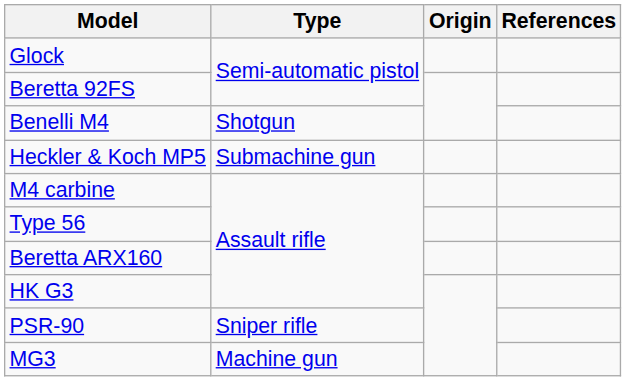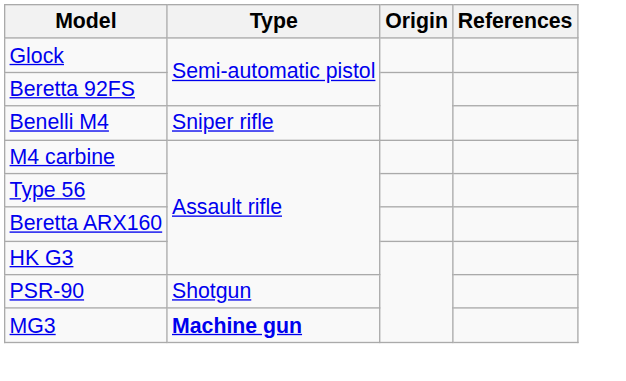 <table class="wikitable">
 <tr>
 <th>Model</th>
 <th>Type</th>
 <th>Origin</th>
 <th>References</th>
 </tr>
 <tr>
 <td><a href='#'>Glock</a></td>
 <td rowspan="2"><a href='#'>Semi-automatic pistol</a></td>
 <td></td>
 <td></td>
 </tr>
 <tr>
 <td><a href='#'>Beretta 92FS</a></td>
 <td rowspan="2"></td>
 <td></td>
 </tr>
 <tr>
 <td><a href='#'>Benelli M4</a></td>
-<td><a href='#'>Shotgun</a></td>
-<td></td>
-</tr>
-<tr>
-<td><a href='#'>Heckler & Koch MP5</a></td>
-<td><a href='#'>Submachine gun</a></td>
-<td></td>
+<td><a href='#'>Sniper rifle</a></td>
 <td></td>
 </tr>
 <tr>
 <td><a href='#'>M4 carbine</a></td>
 <td rowspan="4"><a href='#'>Assault rifle</a></td>
 <td></td>
 <td></td>
 </tr>
 <tr>
 <td><a href='#'>Type 56</a></td>
 <td></td>
 <td></td>
 </tr>
 <tr>
 <td><a href='#'>Beretta ARX160</a></td>
 <td></td>
 <td></td>
 </tr>
 <tr>
 <td><a href='#'>HK G3</a></td>
 <td rowspan="3"></td>
 <td></td>
 </tr>
 <tr>
 <td><a href='#'>PSR-90</a></td>
-<td><a href='#'>Sniper rifle</a></td>
+<td><a href='#'>Shotgun</a></td>
 <td></td>
 </tr>
 <tr>
 <td><a href='#'>MG3</a></td>
-<td><a href='#'>Machine gun</a></td>
+<td><strong><a href='#'>Machine gun</a></strong></td>
 <td></td>
 </tr>
 </table>
